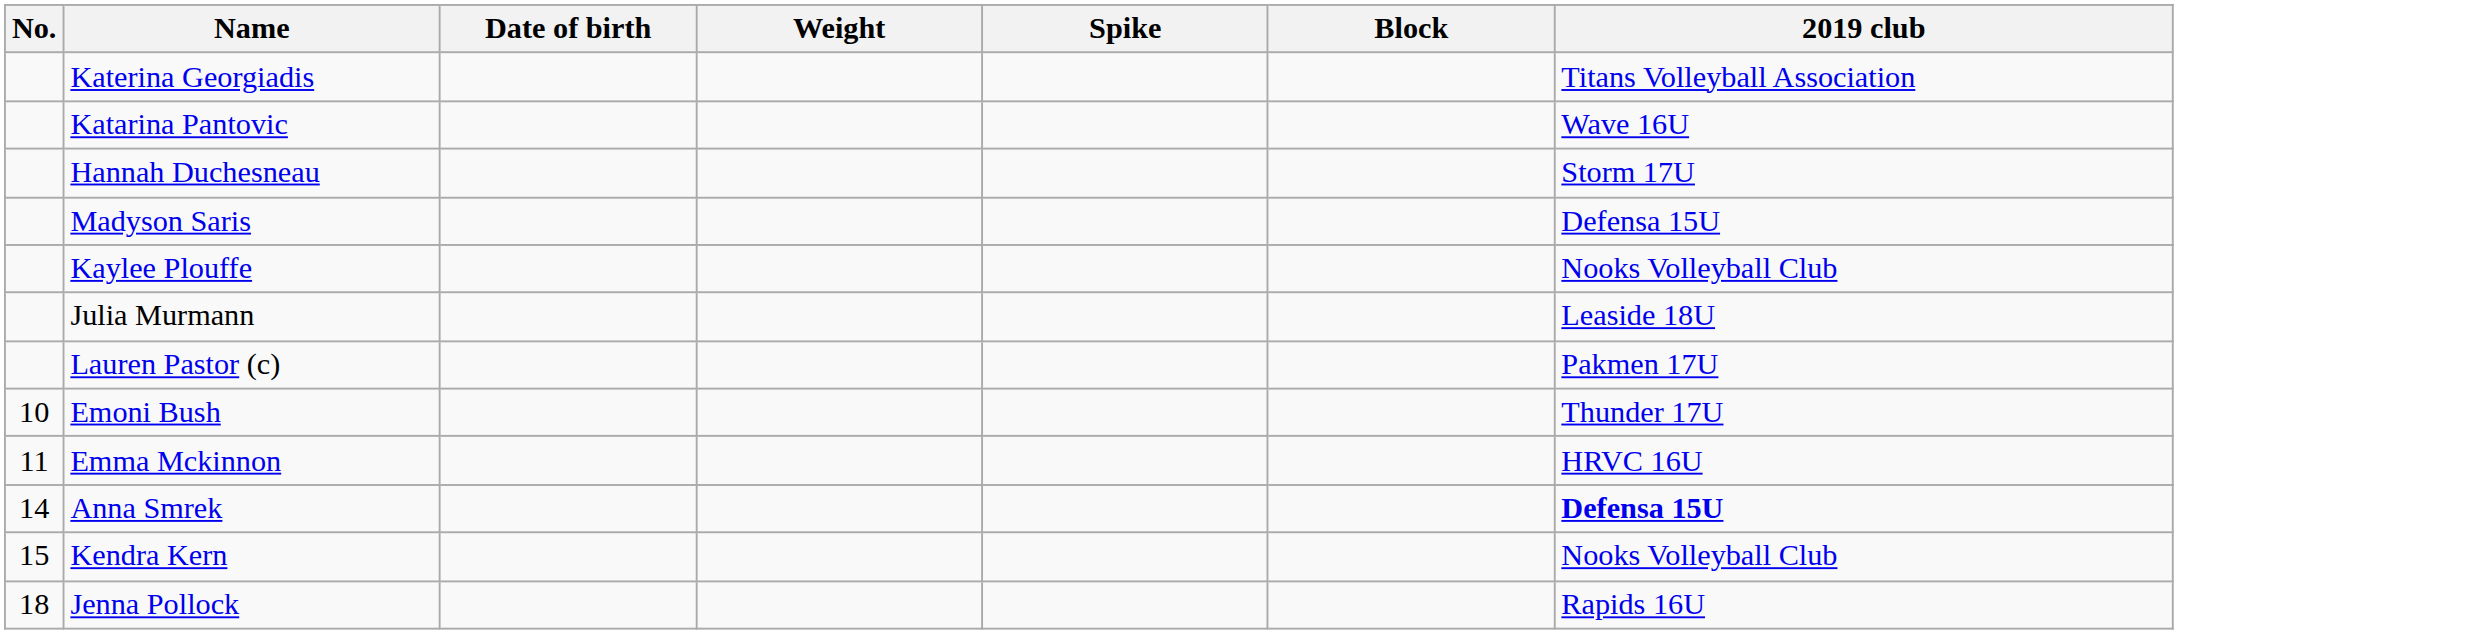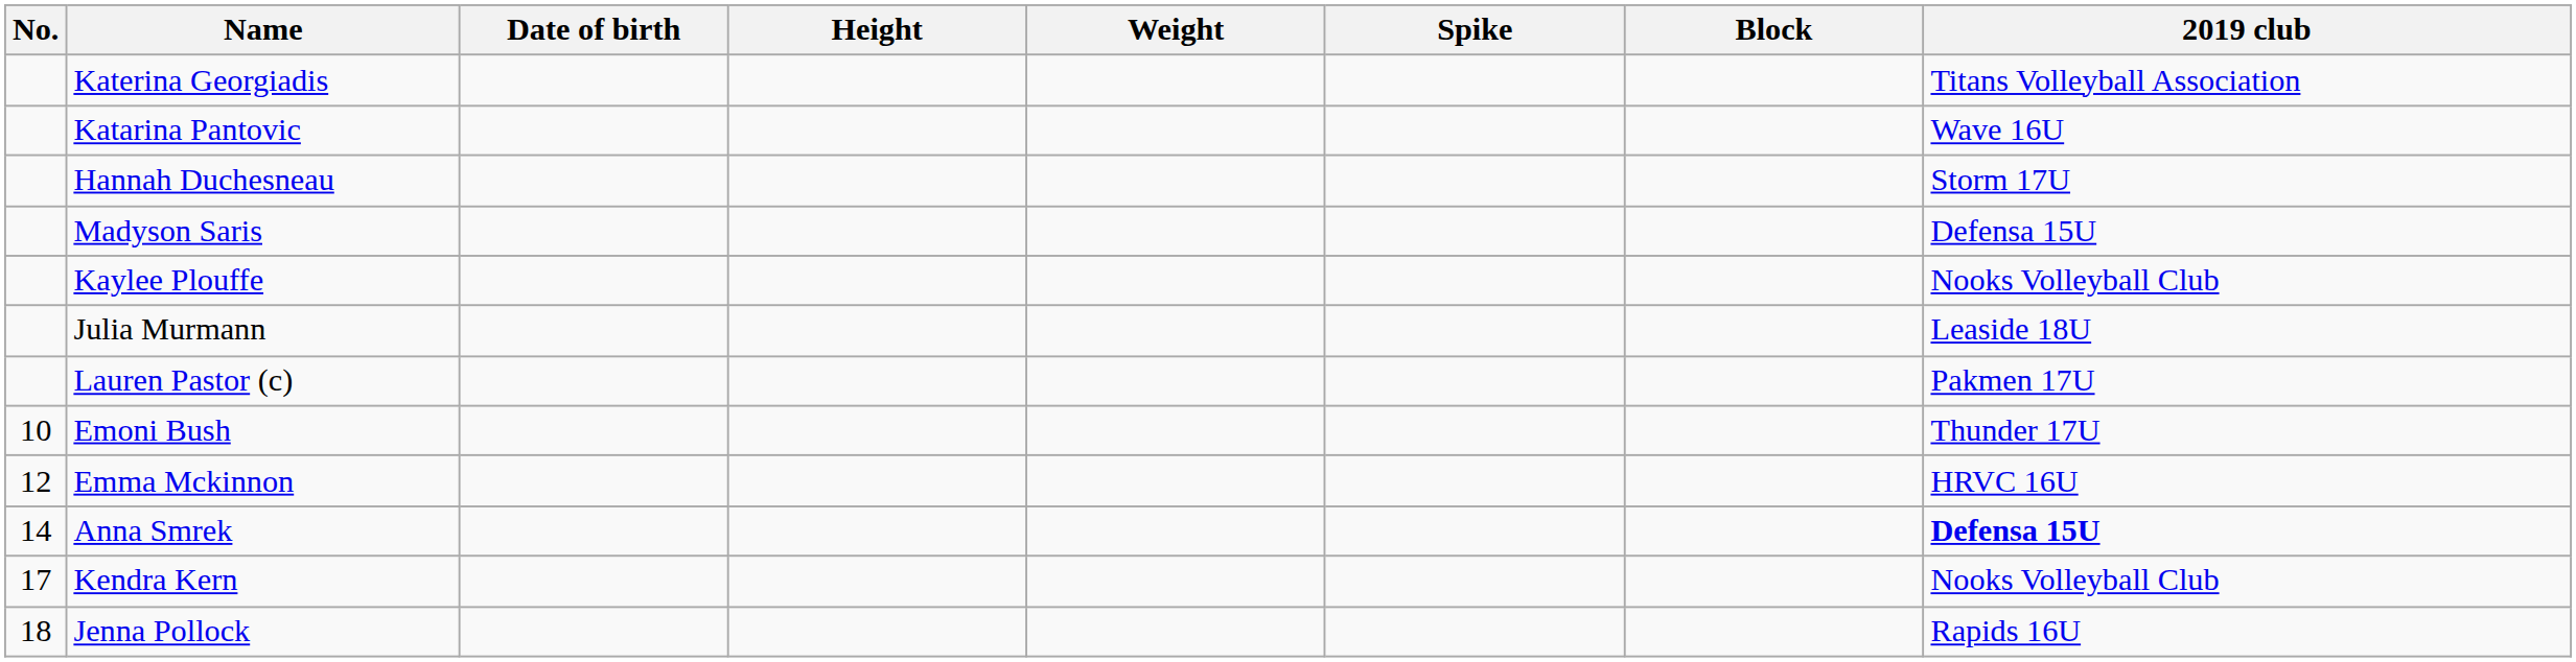 <table class="wikitable sortable" style="font-size:100%; text-align:center;">
 <tr>
 <th>No.</th>
 <th style="width:12em">Name</th>
 <th style="width:8em">Date of birth</th>
+<th style="width:9em">Height</th>
 <th style="width:9em">Weight</th>
 <th style="width:9em">Spike</th>
 <th style="width:9em">Block</th>
 <th style="width:20em">2019 club</th>
 </tr>
 <tr>
 <td></td>
 <td align=left><a href='#'>Katerina Georgiadis</a></td>
 <td align=right></td>
 <td></td>
 <td></td>
 <td></td>
+<td></td>
 <td align=left> <a href='#'>Titans Volleyball Association</a></td>
 </tr>
 <tr>
 <td></td>
 <td align=left><a href='#'>Katarina Pantovic</a></td>
 <td align=right></td>
+<td></td>
 <td></td>
 <td></td>
 <td></td>
 <td align=left> <a href='#'>Wave 16U</a></td>
 </tr>
 <tr>
 <td></td>
 <td align=left><a href='#'>Hannah Duchesneau</a></td>
 <td align=right></td>
 <td></td>
 <td></td>
 <td></td>
+<td></td>
 <td align=left> <a href='#'>Storm 17U</a></td>
 </tr>
 <tr>
 <td></td>
 <td align=left><a href='#'>Madyson Saris</a></td>
 <td align=right></td>
+<td></td>
 <td></td>
 <td></td>
 <td></td>
 <td align=left> <a href='#'>Defensa 15U</a></td>
 </tr>
 <tr>
 <td></td>
 <td align=left><a href='#'>Kaylee Plouffe</a></td>
 <td align=right></td>
 <td></td>
 <td></td>
 <td></td>
+<td></td>
 <td align=left> <a href='#'>Nooks Volleyball Club</a></td>
 </tr>
 <tr>
 <td></td>
 <td align=left>Julia Murmann</td>
 <td align=right></td>
+<td></td>
 <td></td>
 <td></td>
 <td></td>
 <td align=left> <a href='#'>Leaside 18U</a></td>
 </tr>
 <tr>
 <td></td>
 <td align=left><a href='#'>Lauren Pastor</a> (c)</td>
 <td align=right></td>
 <td></td>
 <td></td>
 <td></td>
+<td></td>
 <td align=left> <a href='#'>Pakmen 17U</a></td>
 </tr>
 <tr>
 <td>10</td>
 <td align=left><a href='#'>Emoni Bush</a></td>
 <td align=right></td>
 <td></td>
 <td></td>
 <td></td>
+<td></td>
 <td align=left> <a href='#'>Thunder 17U</a></td>
 </tr>
 <tr>
-<td>11</td>
+<td>12</td>
 <td align=left><a href='#'>Emma Mckinnon</a></td>
 <td align=right></td>
+<td></td>
 <td></td>
 <td></td>
 <td></td>
 <td align=left> <a href='#'>HRVC 16U</a></td>
 </tr>
 <tr>
 <td>14</td>
 <td align=left><a href='#'>Anna Smrek</a></td>
 <td align=right></td>
 <td></td>
 <td></td>
 <td></td>
+<td></td>
 <td align=left><strong> <a href='#'>Defensa 15U</a></strong></td>
 </tr>
 <tr>
-<td>15</td>
+<td>17</td>
 <td align=left><a href='#'>Kendra Kern</a></td>
 <td align=right></td>
+<td></td>
 <td></td>
 <td></td>
 <td></td>
 <td align=left> <a href='#'>Nooks Volleyball Club</a></td>
 </tr>
 <tr>
 <td>18</td>
 <td align=left><a href='#'>Jenna Pollock</a></td>
 <td align=right></td>
 <td></td>
 <td></td>
 <td></td>
+<td></td>
 <td align=left> <a href='#'>Rapids 16U</a></td>
 </tr>
 </table>
